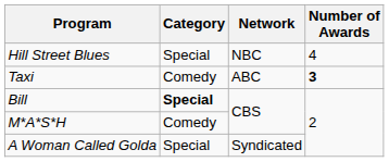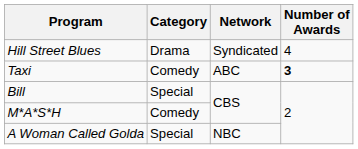 <table class="wikitable">
 <tr>
 <th>Program</th>
 <th>Category</th>
 <th>Network</th>
 <th>Number of<br>Awards</th>
 </tr>
 <tr>
 <td><em>Hill Street Blues</em></td>
-<td>Special</td>
-<td>NBC</td>
+<td>Drama</td>
+<td>Syndicated</td>
 <td>4</td>
 </tr>
 <tr>
 <td><em>Taxi</em></td>
 <td>Comedy</td>
 <td>ABC</td>
 <td><strong>3</strong></td>
 </tr>
 <tr>
 <td><em>Bill</em></td>
-<td><strong>Special</strong></td>
+<td>Special</td>
 <td rowspan="2">CBS</td>
 <td rowspan="3">2</td>
 </tr>
 <tr>
 <td><em>M*A*S*H</em></td>
 <td>Comedy</td>
 </tr>
 <tr>
 <td><em>A Woman Called Golda</em></td>
 <td>Special</td>
-<td>Syndicated</td>
+<td>NBC</td>
 </tr>
 </table>
